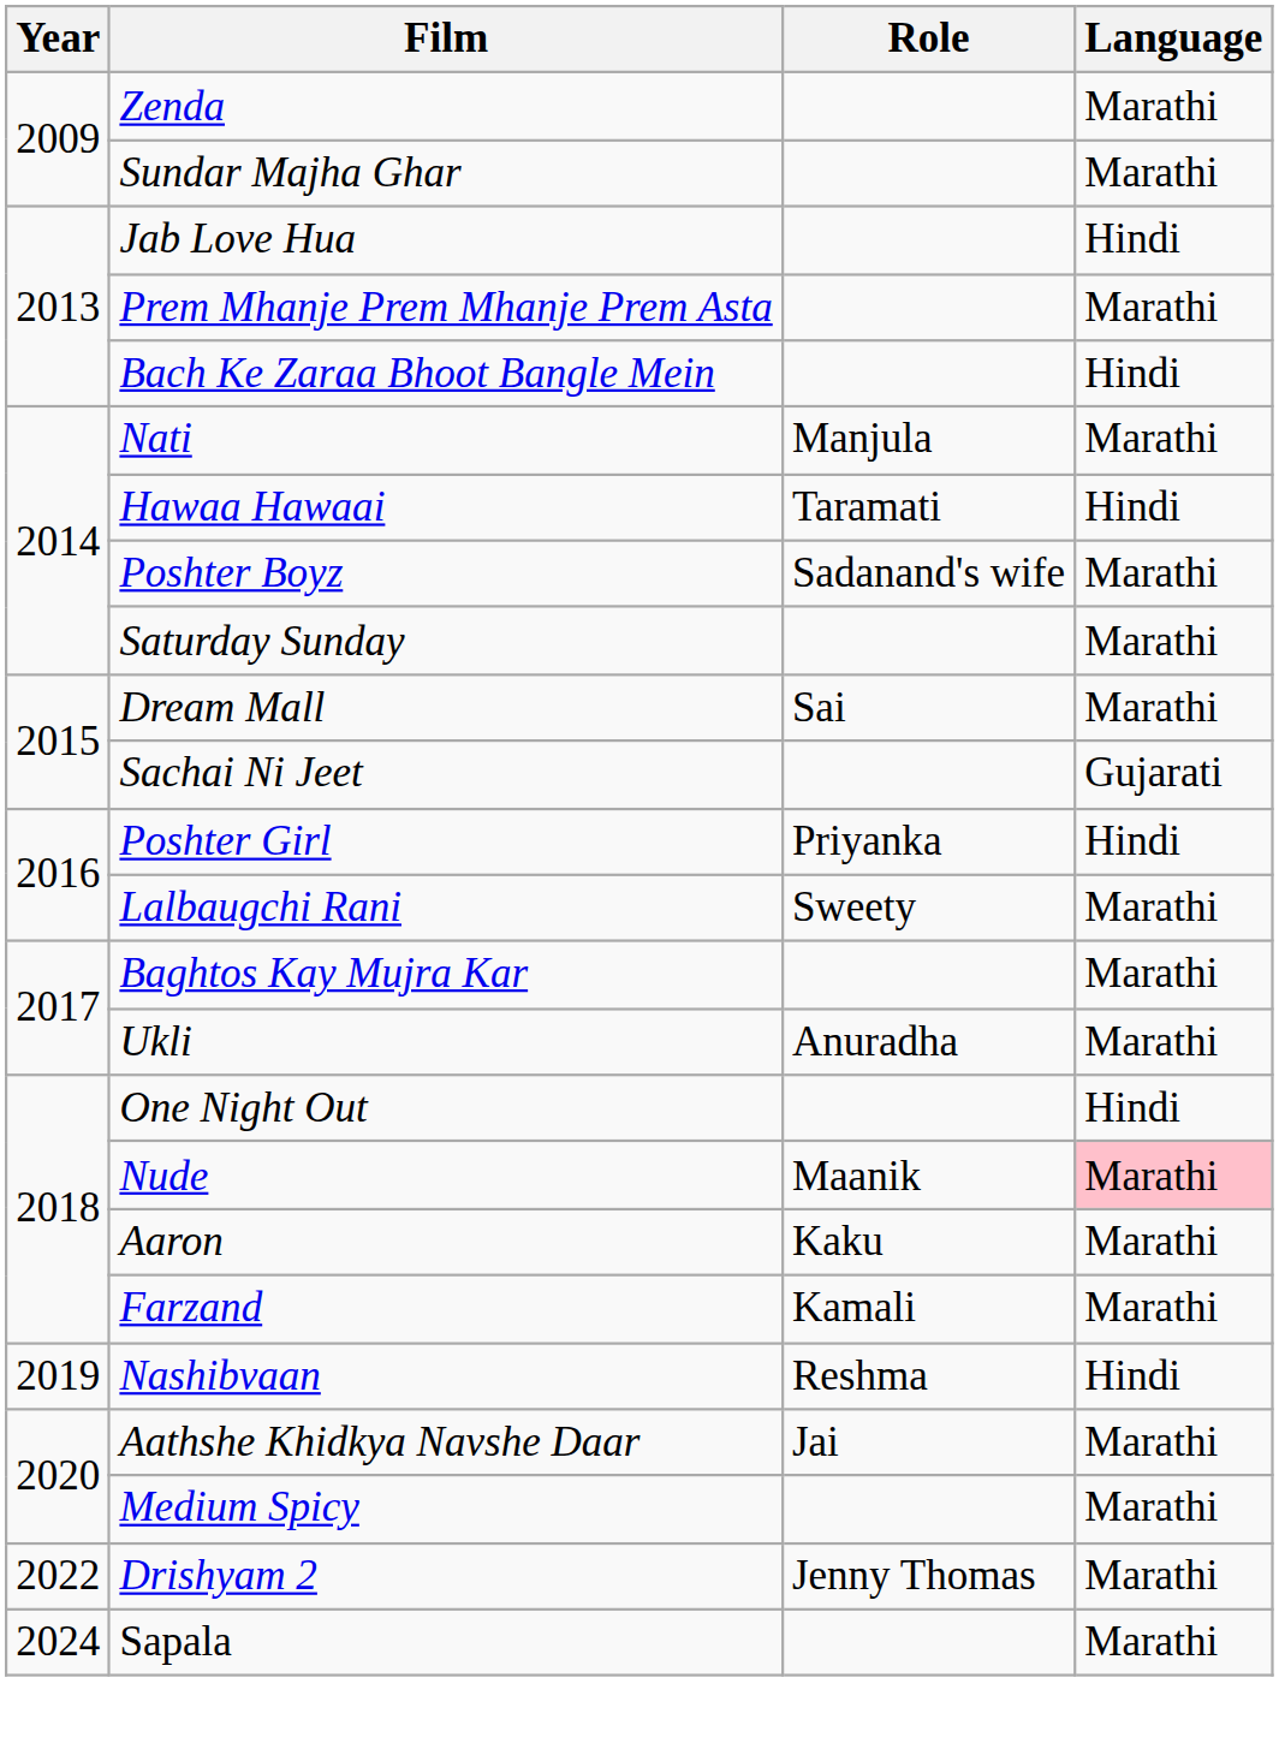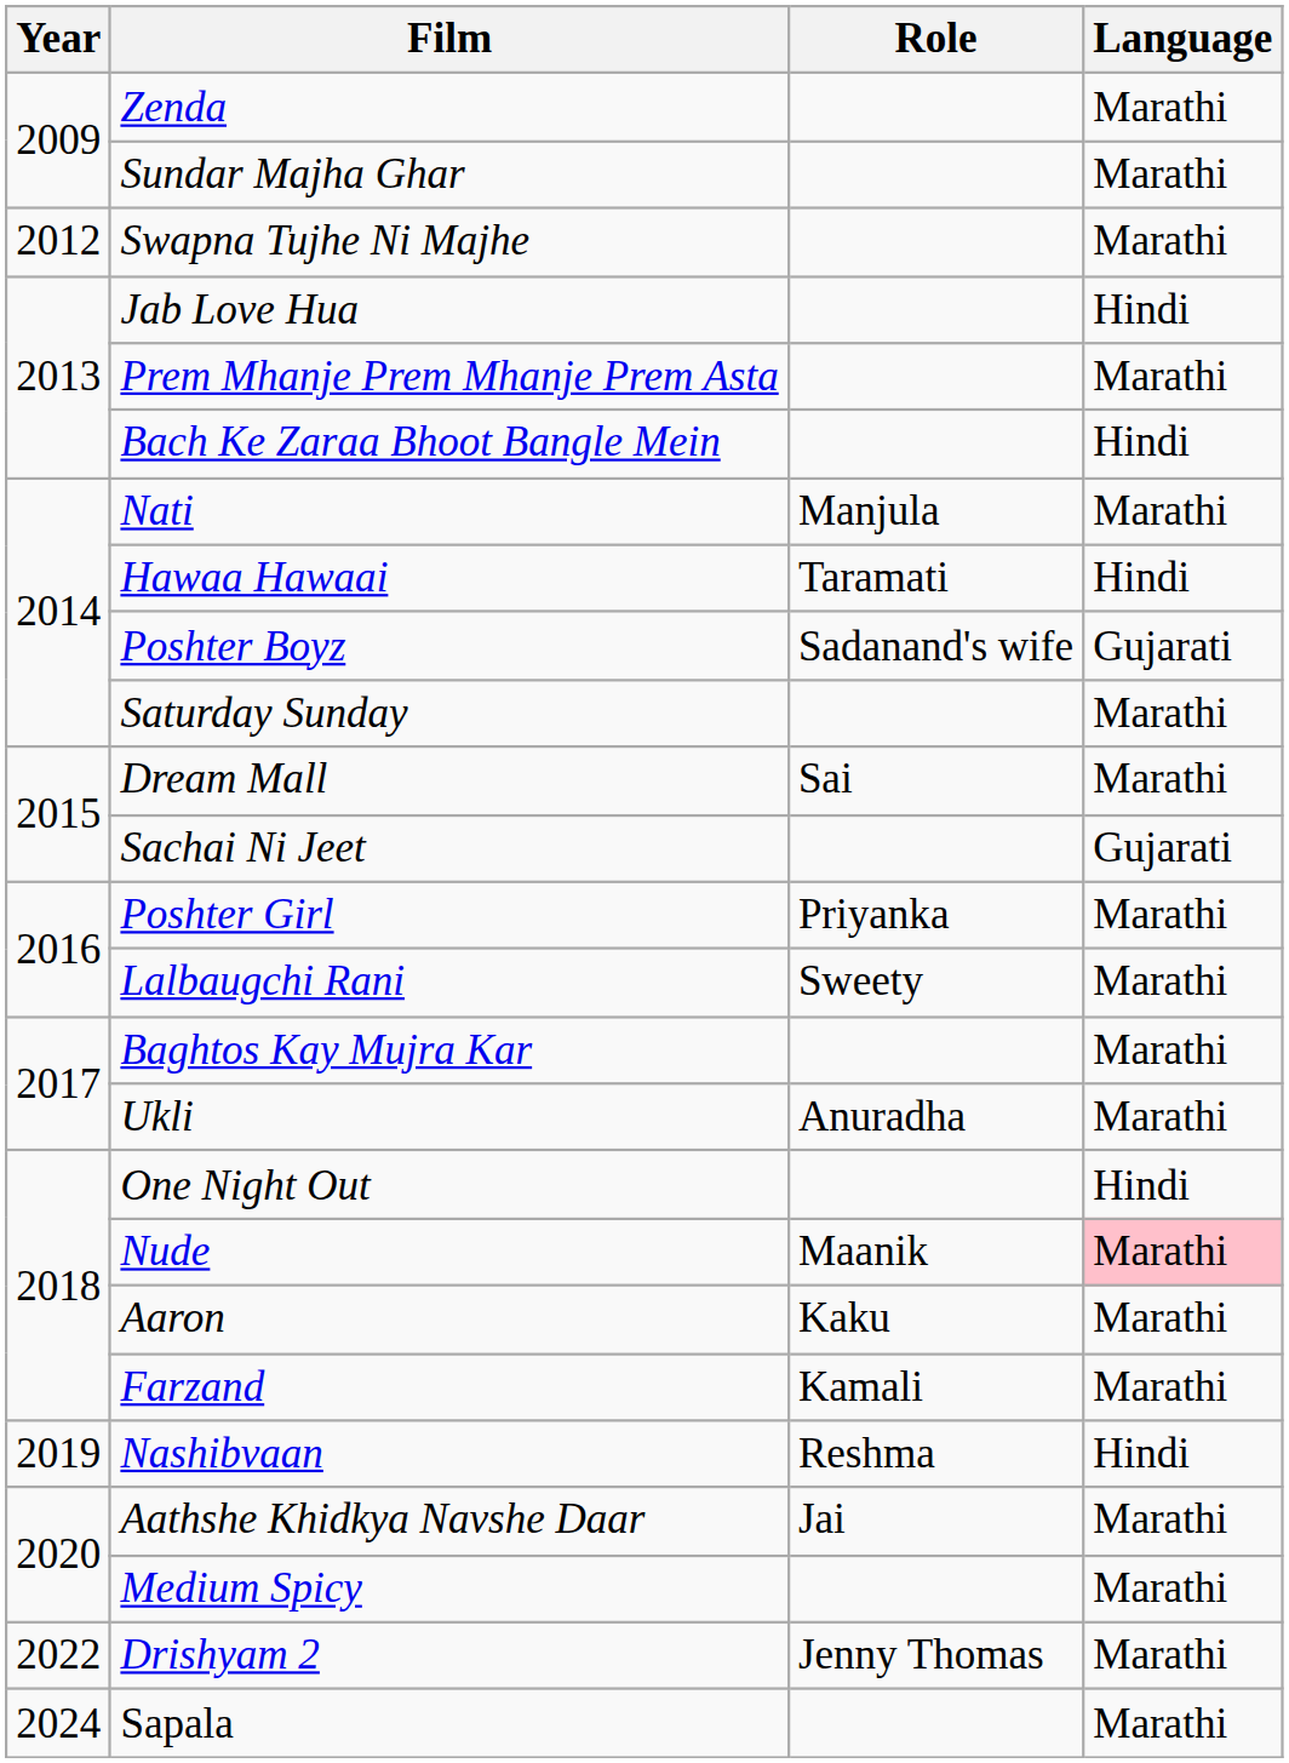 <table class="wikitable">
 <tr>
 <th>Year</th>
 <th>Film</th>
 <th>Role</th>
 <th>Language</th>
 </tr>
 <tr>
 <td rowspan="2">2009</td>
 <td><em><a href='#'>Zenda</a></em></td>
 <td></td>
 <td>Marathi</td>
 </tr>
 <tr>
 <td><em>Sundar Majha Ghar</em></td>
+<td></td>
+<td>Marathi</td>
+</tr>
+<tr>
+<td>2012</td>
+<td><em>Swapna Tujhe Ni Majhe</em></td>
 <td></td>
 <td>Marathi</td>
 </tr>
 <tr>
 <td rowspan="3">2013</td>
 <td><em>Jab Love Hua</em></td>
 <td></td>
 <td>Hindi</td>
 </tr>
 <tr>
 <td><em><a href='#'>Prem Mhanje Prem Mhanje Prem Asta</a></em></td>
 <td></td>
 <td>Marathi</td>
 </tr>
 <tr>
 <td><em><a href='#'>Bach Ke Zaraa Bhoot Bangle Mein</a></em></td>
 <td></td>
 <td>Hindi</td>
 </tr>
 <tr>
 <td rowspan="4">2014</td>
 <td><em><a href='#'>Nati</a></em></td>
 <td>Manjula</td>
 <td>Marathi</td>
 </tr>
 <tr>
 <td><em><a href='#'>Hawaa Hawaai</a></em></td>
 <td>Taramati</td>
 <td>Hindi</td>
 </tr>
 <tr>
 <td><em><a href='#'>Poshter Boyz</a></em></td>
 <td>Sadanand's wife</td>
-<td>Marathi</td>
+<td>Gujarati</td>
 </tr>
 <tr>
 <td><em>Saturday Sunday</em></td>
 <td></td>
 <td>Marathi</td>
 </tr>
 <tr>
 <td rowspan="2">2015</td>
 <td><em>Dream Mall</em></td>
 <td>Sai</td>
 <td>Marathi</td>
 </tr>
 <tr>
 <td><em>Sachai Ni Jeet</em></td>
 <td></td>
 <td>Gujarati</td>
 </tr>
 <tr>
 <td rowspan="2">2016</td>
 <td><em><a href='#'>Poshter Girl</a></em></td>
 <td>Priyanka</td>
-<td>Hindi</td>
+<td>Marathi</td>
 </tr>
 <tr>
 <td><em><a href='#'>Lalbaugchi Rani</a></em></td>
 <td>Sweety</td>
 <td>Marathi</td>
 </tr>
 <tr>
 <td rowspan="2">2017</td>
 <td><em><a href='#'>Baghtos Kay Mujra Kar</a></em></td>
 <td></td>
 <td>Marathi</td>
 </tr>
 <tr>
 <td><em>Ukli</em></td>
 <td>Anuradha</td>
 <td>Marathi</td>
 </tr>
 <tr>
 <td rowspan="4">2018</td>
 <td><em>One Night Out</em></td>
 <td></td>
 <td>Hindi</td>
 </tr>
 <tr>
 <td><em><a href='#'>Nude</a></em></td>
 <td>Maanik</td>
 <td style="background: pink;">Marathi</td>
 </tr>
 <tr>
 <td><em>Aaron</em></td>
 <td>Kaku</td>
 <td>Marathi</td>
 </tr>
 <tr>
 <td><em><a href='#'>Farzand</a></em></td>
 <td>Kamali</td>
 <td>Marathi</td>
 </tr>
 <tr>
 <td>2019</td>
 <td><em><a href='#'>Nashibvaan</a></em></td>
 <td>Reshma</td>
 <td>Hindi</td>
 </tr>
 <tr>
 <td rowspan="2">2020</td>
 <td><em>Aathshe Khidkya Navshe Daar</em></td>
 <td>Jai</td>
 <td>Marathi</td>
 </tr>
 <tr>
 <td><em><a href='#'>Medium Spicy</a></em></td>
 <td></td>
 <td>Marathi</td>
 </tr>
 <tr>
 <td>2022</td>
 <td><em><a href='#'>Drishyam 2</a></em></td>
 <td>Jenny Thomas</td>
 <td>Marathi</td>
 </tr>
 <tr>
 <td>2024</td>
 <td>Sapala </td>
 <td></td>
 <td>Marathi</td>
 </tr>
 </table>
